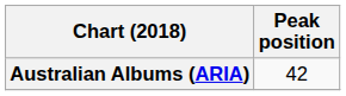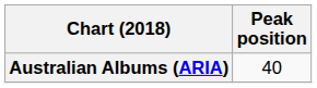 <table class="wikitable sortable plainrowheaders" style="text-align:center">
 <tr>
 <th scope="col">Chart (2018)</th>
 <th scope="col">Peak<br> position</th>
 </tr>
 <tr>
 <th scope="row">Australian Albums (<a href='#'>ARIA</a>)</th>
-<td>42</td>
+<td>40</td>
 </tr>
 <tr>
 </tr>
 <tr>
 </tr>
 <tr>
 </tr>
 <tr>
 </tr>
 <tr>
 </tr>
 <tr>
 </tr>
 <tr>
 </tr>
 </table>
